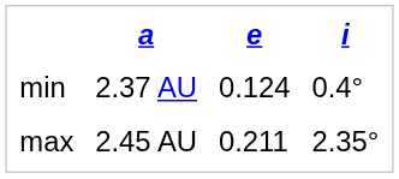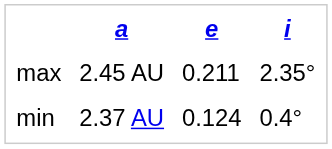 <table align="center" style="border:1px solid #CCC; margin-left:15px;" cellpadding="5">
 <tr>
 <th></th>
 <th><em><a href='#'>a</a></em></th>
 <th><em><a href='#'>e</a></em></th>
 <th><em><a href='#'>i</a></em></th>
 </tr>
 <tr>
+<td>max</td>
+<td>2.45 AU</td>
+<td>0.211</td>
+<td>2.35°</td>
+</tr>
+<tr>
 <td>min</td>
 <td>2.37 <a href='#'>AU</a></td>
 <td>0.124</td>
 <td>0.4°</td>
 </tr>
-<tr>
-<td>max</td>
-<td>2.45 AU</td>
-<td>0.211</td>
-<td>2.35°</td>
-</tr>
 </table>
